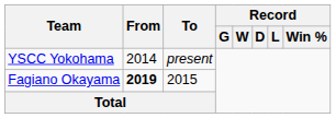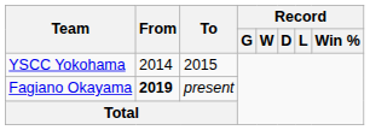 <table class="wikitable" style="text-align: center">
 <tr>
 <th rowspan="2">Team</th>
 <th rowspan="2">From</th>
 <th rowspan="2">To</th>
 <th colspan="5">Record</th>
 </tr>
 <tr>
 <th>G</th>
 <th>W</th>
 <th>D</th>
 <th>L</th>
 <th>Win %</th>
 </tr>
 <tr>
 <td align="left"><a href='#'>YSCC Yokohama</a></td>
 <td align="left">2014</td>
-<td align="left"><em>present</em><br></td>
+<td align="left">2015<br></td>
 </tr>
 <tr>
 <td align="left"><a href='#'>Fagiano Okayama</a></td>
 <td align="left"><strong>2019</strong></td>
-<td align="left">2015<br></td>
+<td align="left"><em>present</em><br></td>
 </tr>
 <tr>
 <th colspan="3">Total<br></th>
 </tr>
 </table>
